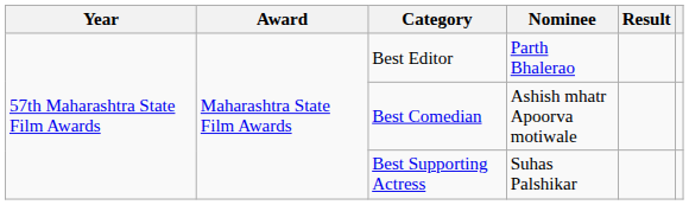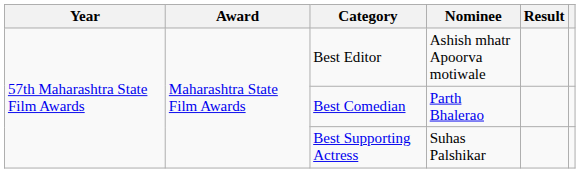 <table class="wikitable sortable plainrowheaders">
 <tr>
 <th>Year</th>
 <th>Award</th>
 <th>Category</th>
 <th>Nominee</th>
 <th>Result</th>
 <th></th>
 </tr>
 <tr>
 <td Rowspan="3"><a href='#'>57th Maharashtra State Film Awards</a></td>
 <td Rowspan="3"><a href='#'>Maharashtra State Film Awards</a></td>
 <td>Best Editor</td>
-<td><a href='#'>Parth Bhalerao</a></td>
+<td>Ashish mhatr <br> Apoorva motiwale</td>
 <td></td>
 <td></td>
 </tr>
 <tr>
 <td><a href='#'>Best Comedian</a></td>
-<td>Ashish mhatr <br> Apoorva motiwale</td>
+<td><a href='#'>Parth Bhalerao</a></td>
 <td></td>
 <td></td>
 </tr>
 <tr>
 <td><a href='#'>Best Supporting Actress</a></td>
 <td>Suhas Palshikar</td>
 <td></td>
 <td></td>
 </tr>
 </table>
